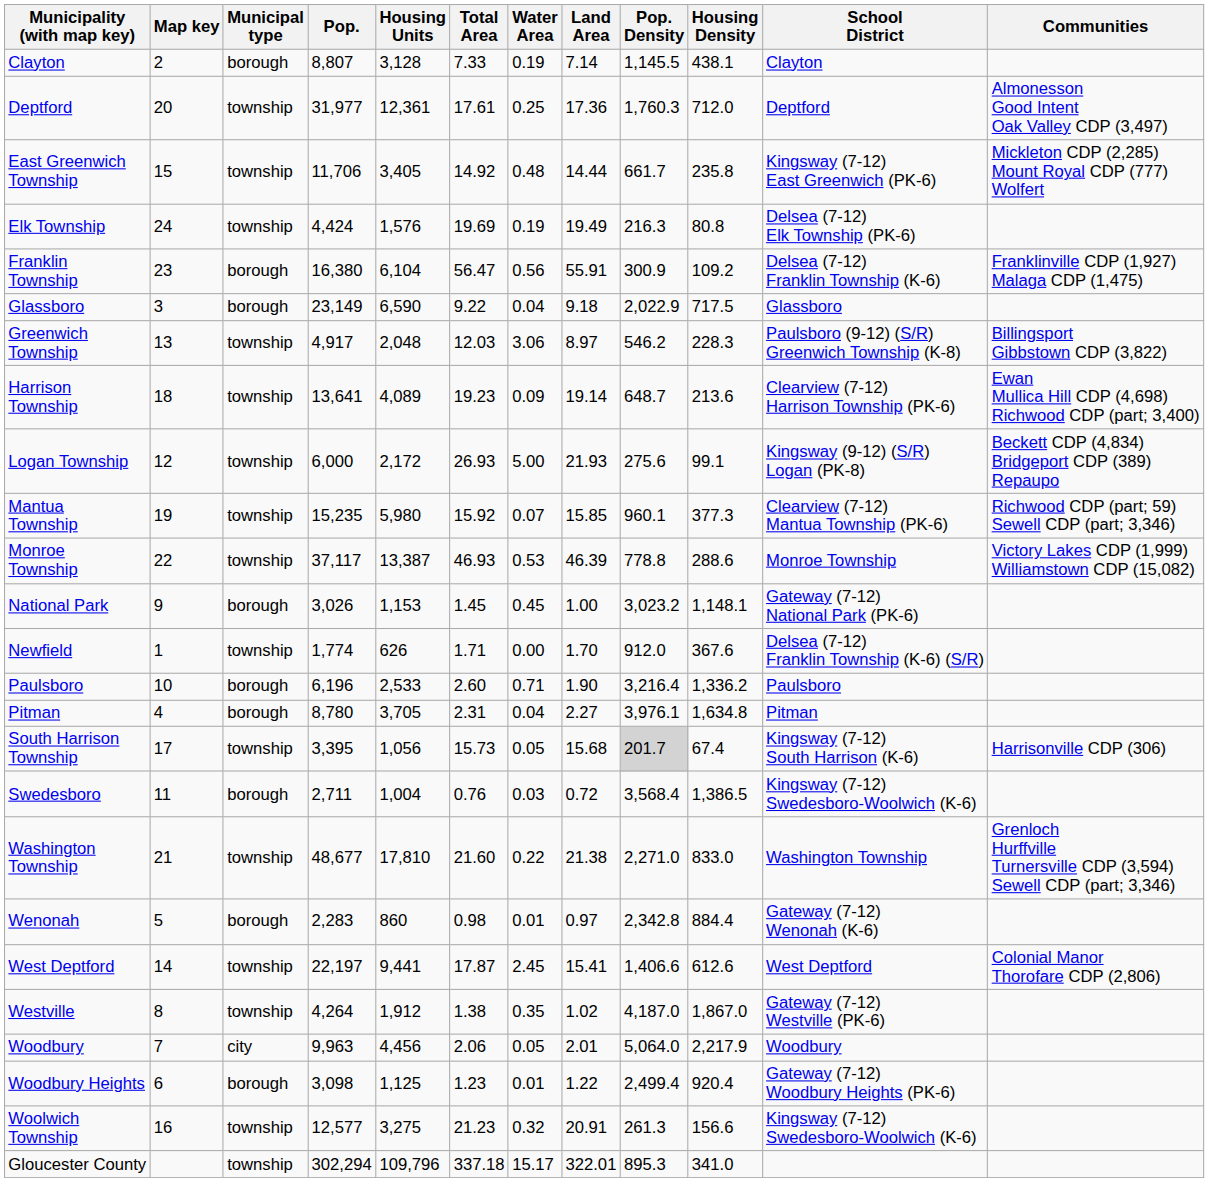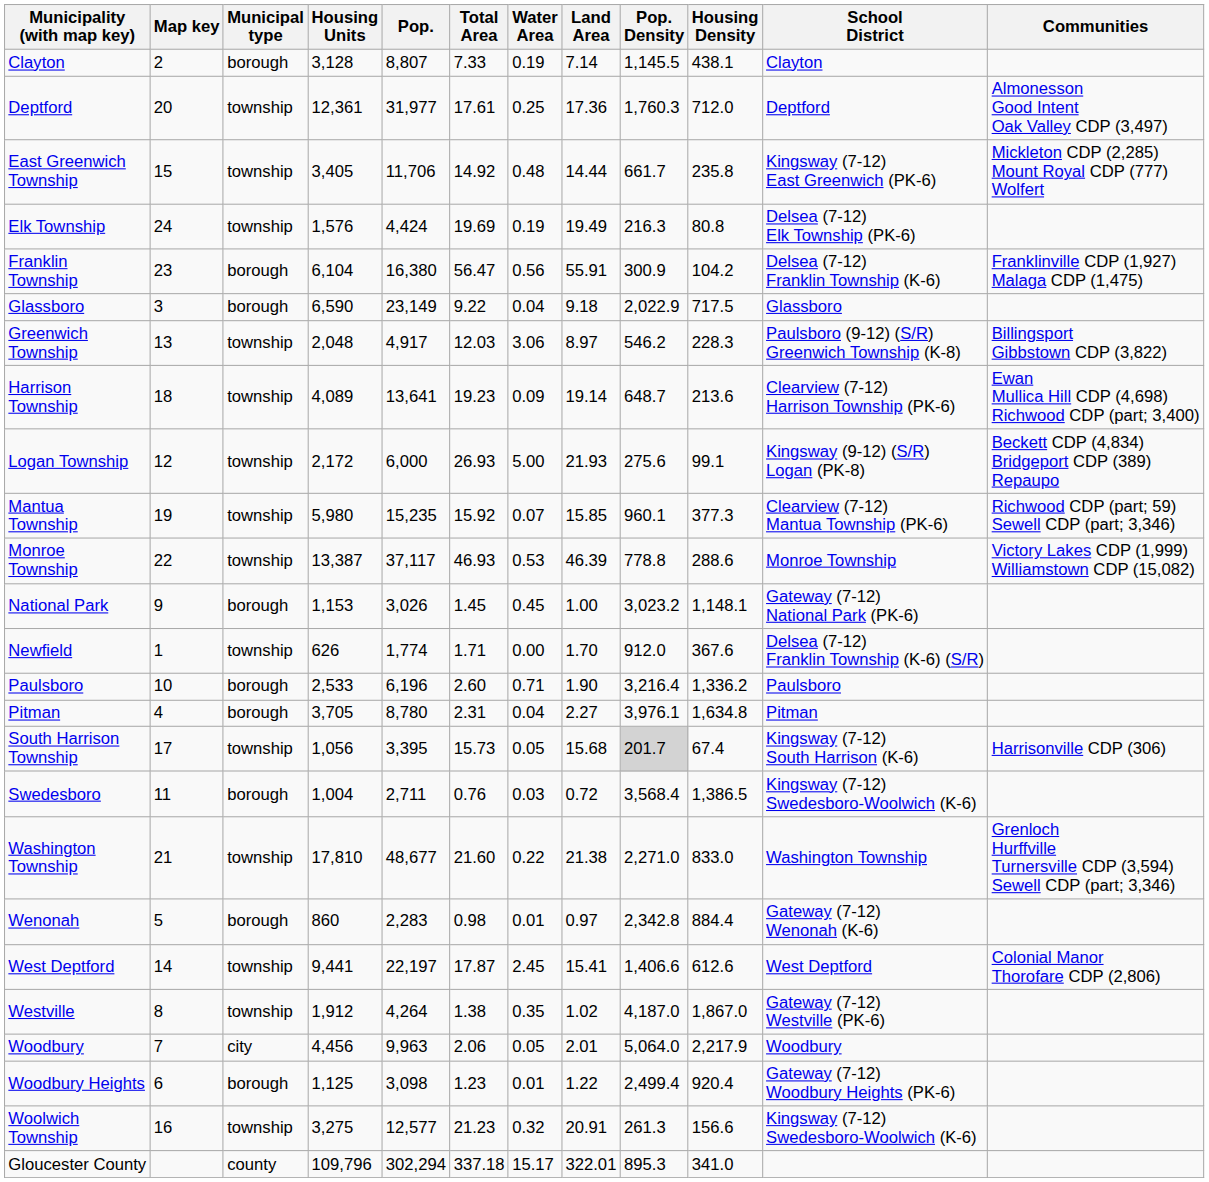 <table class="wikitable sortable">
 <tr>
 <th>Municipality<br>(with map key)</th>
 <th>Map key</th>
 <th>Municipal<br>type</th>
+<th>Housing<br>Units</th>
 <th>Pop.</th>
-<th>Housing<br>Units</th>
 <th>Total<br>Area</th>
 <th>Water<br>Area</th>
 <th>Land<br>Area</th>
 <th>Pop.<br>Density</th>
 <th>Housing<br>Density</th>
 <th>School<br>District</th>
 <th>Communities</th>
 </tr>
 <tr>
 <td><a href='#'>Clayton</a></td>
 <td>2</td>
 <td>borough</td>
+<td>3,128</td>
 <td>8,807</td>
-<td>3,128</td>
 <td>7.33</td>
 <td>0.19</td>
 <td>7.14</td>
 <td>1,145.5</td>
 <td>438.1</td>
 <td><a href='#'>Clayton</a></td>
 <td></td>
 </tr>
 <tr>
 <td><a href='#'>Deptford</a></td>
 <td>20</td>
 <td>township</td>
+<td>12,361</td>
 <td>31,977</td>
-<td>12,361</td>
 <td>17.61</td>
 <td>0.25</td>
 <td>17.36</td>
 <td>1,760.3</td>
 <td>712.0</td>
 <td><a href='#'>Deptford</a></td>
 <td><a href='#'>Almonesson</a><br><a href='#'>Good Intent</a><br><a href='#'>Oak Valley</a> CDP (3,497)</td>
 </tr>
 <tr>
 <td><a href='#'>East Greenwich<br>Township</a></td>
 <td>15</td>
 <td>township</td>
+<td>3,405</td>
 <td>11,706</td>
-<td>3,405</td>
 <td>14.92</td>
 <td>0.48</td>
 <td>14.44</td>
 <td>661.7</td>
 <td>235.8</td>
 <td><a href='#'>Kingsway</a> (7-12)<br><a href='#'>East Greenwich</a> (PK-6)</td>
 <td><a href='#'>Mickleton</a> CDP (2,285)<br><a href='#'>Mount Royal</a> CDP (777)<br><a href='#'>Wolfert</a></td>
 </tr>
 <tr>
 <td><a href='#'>Elk Township</a></td>
 <td>24</td>
 <td>township</td>
+<td>1,576</td>
 <td>4,424</td>
-<td>1,576</td>
 <td>19.69</td>
 <td>0.19</td>
 <td>19.49</td>
 <td>216.3</td>
 <td>80.8</td>
 <td><a href='#'>Delsea</a> (7-12) <br><a href='#'>Elk Township</a> (PK-6)</td>
 <td></td>
 </tr>
 <tr>
 <td><a href='#'>Franklin<br>Township</a></td>
 <td>23</td>
 <td>borough</td>
+<td>6,104</td>
 <td>16,380</td>
-<td>6,104</td>
 <td>56.47</td>
 <td>0.56</td>
 <td>55.91</td>
 <td>300.9</td>
-<td>109.2</td>
+<td>104.2</td>
 <td><a href='#'>Delsea</a> (7-12) <br><a href='#'>Franklin Township</a> (K-6)</td>
 <td><a href='#'>Franklinville</a> CDP (1,927)<br><a href='#'>Malaga</a> CDP (1,475)</td>
 </tr>
 <tr>
 <td><a href='#'>Glassboro</a></td>
 <td>3</td>
 <td>borough</td>
+<td>6,590</td>
 <td>23,149</td>
-<td>6,590</td>
 <td>9.22</td>
 <td>0.04</td>
 <td>9.18</td>
 <td>2,022.9</td>
 <td>717.5</td>
 <td><a href='#'>Glassboro</a></td>
 <td></td>
 </tr>
 <tr>
 <td><a href='#'>Greenwich<br>Township</a></td>
 <td>13</td>
 <td>township</td>
+<td>2,048</td>
 <td>4,917</td>
-<td>2,048</td>
 <td>12.03</td>
 <td>3.06</td>
 <td>8.97</td>
 <td>546.2</td>
 <td>228.3</td>
 <td><a href='#'>Paulsboro</a> (9-12) (<a href='#'>S/R</a>)<br><a href='#'>Greenwich Township</a> (K-8)</td>
 <td><a href='#'>Billingsport</a><br><a href='#'>Gibbstown</a> CDP (3,822)</td>
 </tr>
 <tr>
 <td><a href='#'>Harrison<br>Township</a></td>
 <td>18</td>
 <td>township</td>
+<td>4,089</td>
 <td>13,641</td>
-<td>4,089</td>
 <td>19.23</td>
 <td>0.09</td>
 <td>19.14</td>
 <td>648.7</td>
 <td>213.6</td>
 <td><a href='#'>Clearview</a> (7-12) <br><a href='#'>Harrison Township</a> (PK-6)</td>
 <td><a href='#'>Ewan</a><br><a href='#'>Mullica Hill</a> CDP (4,698)<br><a href='#'>Richwood</a> CDP (part; 3,400)</td>
 </tr>
 <tr>
 <td><a href='#'>Logan Township</a></td>
 <td>12</td>
 <td>township</td>
+<td>2,172</td>
 <td>6,000</td>
-<td>2,172</td>
 <td>26.93</td>
 <td>5.00</td>
 <td>21.93</td>
 <td>275.6</td>
 <td>99.1</td>
 <td><a href='#'>Kingsway</a> (9-12) (<a href='#'>S/R</a>)<br><a href='#'>Logan</a> (PK-8)</td>
 <td><a href='#'>Beckett</a> CDP (4,834)<br><a href='#'>Bridgeport</a> CDP (389)<br><a href='#'>Repaupo</a></td>
 </tr>
 <tr>
 <td><a href='#'>Mantua<br>Township</a></td>
 <td>19</td>
 <td>township</td>
+<td>5,980</td>
 <td>15,235</td>
-<td>5,980</td>
 <td>15.92</td>
 <td>0.07</td>
 <td>15.85</td>
 <td>960.1</td>
 <td>377.3</td>
 <td><a href='#'>Clearview</a> (7-12) <br><a href='#'>Mantua Township</a> (PK-6)</td>
 <td><a href='#'>Richwood</a> CDP (part; 59)<br><a href='#'>Sewell</a> CDP (part; 3,346)</td>
 </tr>
 <tr>
 <td><a href='#'>Monroe<br>Township</a></td>
 <td>22</td>
 <td>township</td>
+<td>13,387</td>
 <td>37,117</td>
-<td>13,387</td>
 <td>46.93</td>
 <td>0.53</td>
 <td>46.39</td>
 <td>778.8</td>
 <td>288.6</td>
 <td><a href='#'>Monroe Township</a></td>
 <td><a href='#'>Victory Lakes</a> CDP (1,999)<br><a href='#'>Williamstown</a> CDP (15,082)</td>
 </tr>
 <tr>
 <td><a href='#'>National Park</a></td>
 <td>9</td>
 <td>borough</td>
+<td>1,153</td>
 <td>3,026</td>
-<td>1,153</td>
 <td>1.45</td>
 <td>0.45</td>
 <td>1.00</td>
 <td>3,023.2</td>
 <td>1,148.1</td>
 <td><a href='#'>Gateway</a> (7-12) <br><a href='#'>National Park</a> (PK-6)</td>
 <td></td>
 </tr>
 <tr>
 <td><a href='#'>Newfield</a></td>
 <td>1</td>
 <td>township</td>
+<td>626</td>
 <td>1,774</td>
-<td>626</td>
 <td>1.71</td>
 <td>0.00</td>
 <td>1.70</td>
 <td>912.0</td>
 <td>367.6</td>
 <td><a href='#'>Delsea</a> (7-12) <br><a href='#'>Franklin Township</a> (K-6) (<a href='#'>S/R</a>)</td>
 <td></td>
 </tr>
 <tr>
 <td><a href='#'>Paulsboro</a></td>
 <td>10</td>
 <td>borough</td>
+<td>2,533</td>
 <td>6,196</td>
-<td>2,533</td>
 <td>2.60</td>
 <td>0.71</td>
 <td>1.90</td>
 <td>3,216.4</td>
 <td>1,336.2</td>
 <td><a href='#'>Paulsboro</a></td>
 <td></td>
 </tr>
 <tr>
 <td><a href='#'>Pitman</a></td>
 <td>4</td>
 <td>borough</td>
+<td>3,705</td>
 <td>8,780</td>
-<td>3,705</td>
 <td>2.31</td>
 <td>0.04</td>
 <td>2.27</td>
 <td>3,976.1</td>
 <td>1,634.8</td>
 <td><a href='#'>Pitman</a></td>
 <td></td>
 </tr>
 <tr>
 <td><a href='#'>South Harrison<br>Township</a></td>
 <td>17</td>
 <td>township</td>
+<td>1,056</td>
 <td>3,395</td>
-<td>1,056</td>
 <td>15.73</td>
 <td>0.05</td>
 <td>15.68</td>
 <td style="background: lightgrey;">201.7</td>
 <td>67.4</td>
 <td><a href='#'>Kingsway</a> (7-12) <br><a href='#'>South Harrison</a> (K-6)</td>
 <td><a href='#'>Harrisonville</a> CDP (306)</td>
 </tr>
 <tr>
 <td><a href='#'>Swedesboro</a></td>
 <td>11</td>
 <td>borough</td>
+<td>1,004</td>
 <td>2,711</td>
-<td>1,004</td>
 <td>0.76</td>
 <td>0.03</td>
 <td>0.72</td>
 <td>3,568.4</td>
 <td>1,386.5</td>
 <td><a href='#'>Kingsway</a> (7-12) <br><a href='#'>Swedesboro-Woolwich</a> (K-6)</td>
 <td></td>
 </tr>
 <tr>
 <td><a href='#'>Washington<br>Township</a></td>
 <td>21</td>
 <td>township</td>
+<td>17,810</td>
 <td>48,677</td>
-<td>17,810</td>
 <td>21.60</td>
 <td>0.22</td>
 <td>21.38</td>
 <td>2,271.0</td>
 <td>833.0</td>
 <td><a href='#'>Washington Township</a></td>
 <td><a href='#'>Grenloch</a><br><a href='#'>Hurffville</a><br><a href='#'>Turnersville</a> CDP (3,594)<br><a href='#'>Sewell</a> CDP (part; 3,346)</td>
 </tr>
 <tr>
 <td><a href='#'>Wenonah</a></td>
 <td>5</td>
 <td>borough</td>
+<td>860</td>
 <td>2,283</td>
-<td>860</td>
 <td>0.98</td>
 <td>0.01</td>
 <td>0.97</td>
 <td>2,342.8</td>
 <td>884.4</td>
 <td><a href='#'>Gateway</a> (7-12) <br><a href='#'>Wenonah</a> (K-6)</td>
 <td></td>
 </tr>
 <tr>
 <td><a href='#'>West Deptford</a></td>
 <td>14</td>
 <td>township</td>
+<td>9,441</td>
 <td>22,197</td>
-<td>9,441</td>
 <td>17.87</td>
 <td>2.45</td>
 <td>15.41</td>
 <td>1,406.6</td>
 <td>612.6</td>
 <td><a href='#'>West Deptford</a></td>
 <td><a href='#'>Colonial Manor</a><br><a href='#'>Thorofare</a> CDP (2,806)</td>
 </tr>
 <tr>
 <td><a href='#'>Westville</a></td>
 <td>8</td>
 <td>township</td>
+<td>1,912</td>
 <td>4,264</td>
-<td>1,912</td>
 <td>1.38</td>
 <td>0.35</td>
 <td>1.02</td>
 <td>4,187.0</td>
 <td>1,867.0</td>
 <td><a href='#'>Gateway</a> (7-12) <br><a href='#'>Westville</a> (PK-6)</td>
 <td></td>
 </tr>
 <tr>
 <td><a href='#'>Woodbury</a></td>
 <td>7</td>
 <td>city</td>
+<td>4,456</td>
 <td>9,963</td>
-<td>4,456</td>
 <td>2.06</td>
 <td>0.05</td>
 <td>2.01</td>
 <td>5,064.0</td>
 <td>2,217.9</td>
 <td><a href='#'>Woodbury</a></td>
 <td></td>
 </tr>
 <tr>
 <td><a href='#'>Woodbury Heights</a></td>
 <td>6</td>
 <td>borough</td>
+<td>1,125</td>
 <td>3,098</td>
-<td>1,125</td>
 <td>1.23</td>
 <td>0.01</td>
 <td>1.22</td>
 <td>2,499.4</td>
 <td>920.4</td>
 <td><a href='#'>Gateway</a> (7-12) <br><a href='#'>Woodbury Heights</a> (PK-6)</td>
 <td></td>
 </tr>
 <tr>
 <td><a href='#'>Woolwich<br>Township</a></td>
 <td>16</td>
 <td>township</td>
+<td>3,275</td>
 <td>12,577</td>
-<td>3,275</td>
 <td>21.23</td>
 <td>0.32</td>
 <td>20.91</td>
 <td>261.3</td>
 <td>156.6</td>
 <td><a href='#'>Kingsway</a> (7-12) <br><a href='#'>Swedesboro-Woolwich</a> (K-6)</td>
 <td></td>
 </tr>
 <tr>
 <td>Gloucester County</td>
 <td></td>
-<td>township</td>
+<td>county</td>
+<td>109,796</td>
 <td>302,294</td>
-<td>109,796</td>
 <td>337.18</td>
 <td>15.17</td>
 <td>322.01</td>
 <td>895.3</td>
 <td>341.0</td>
 <td></td>
 <td></td>
 </tr>
 </table>
